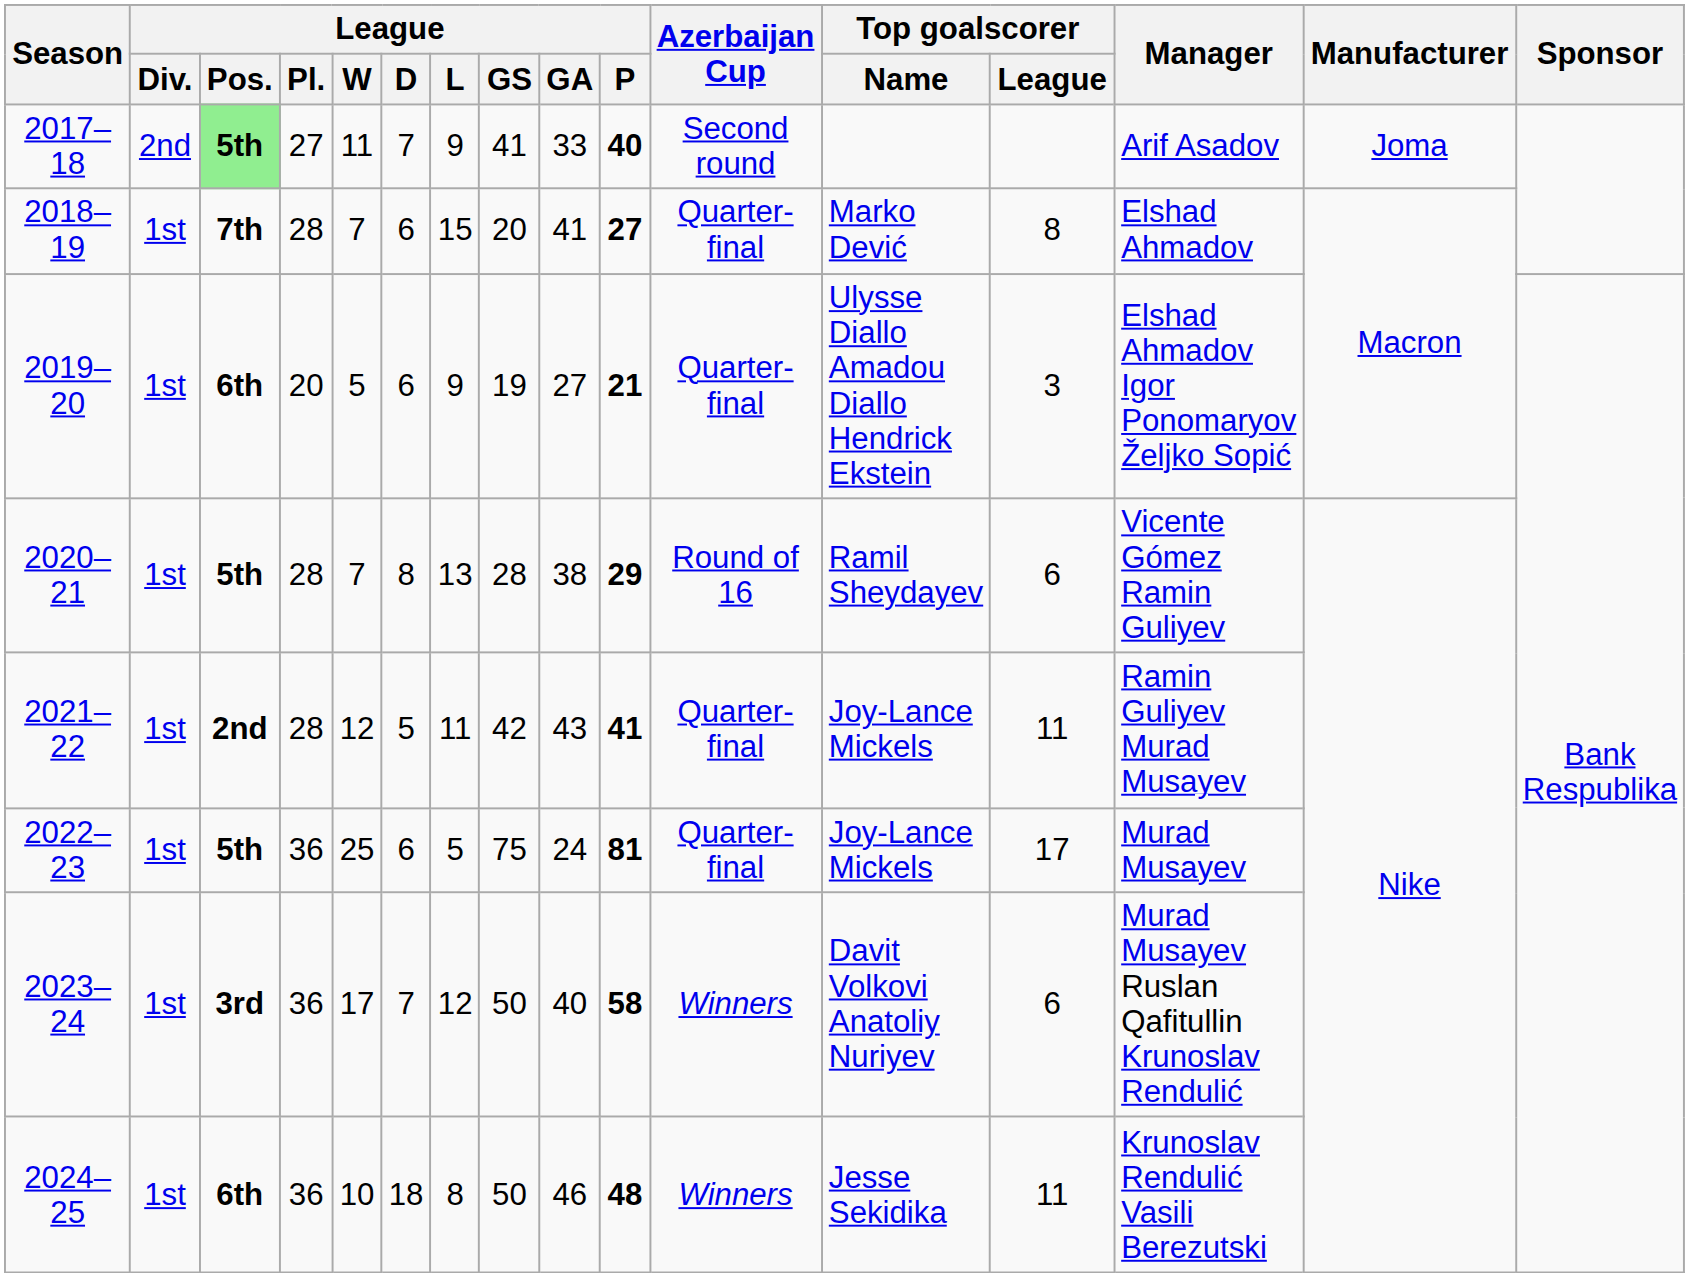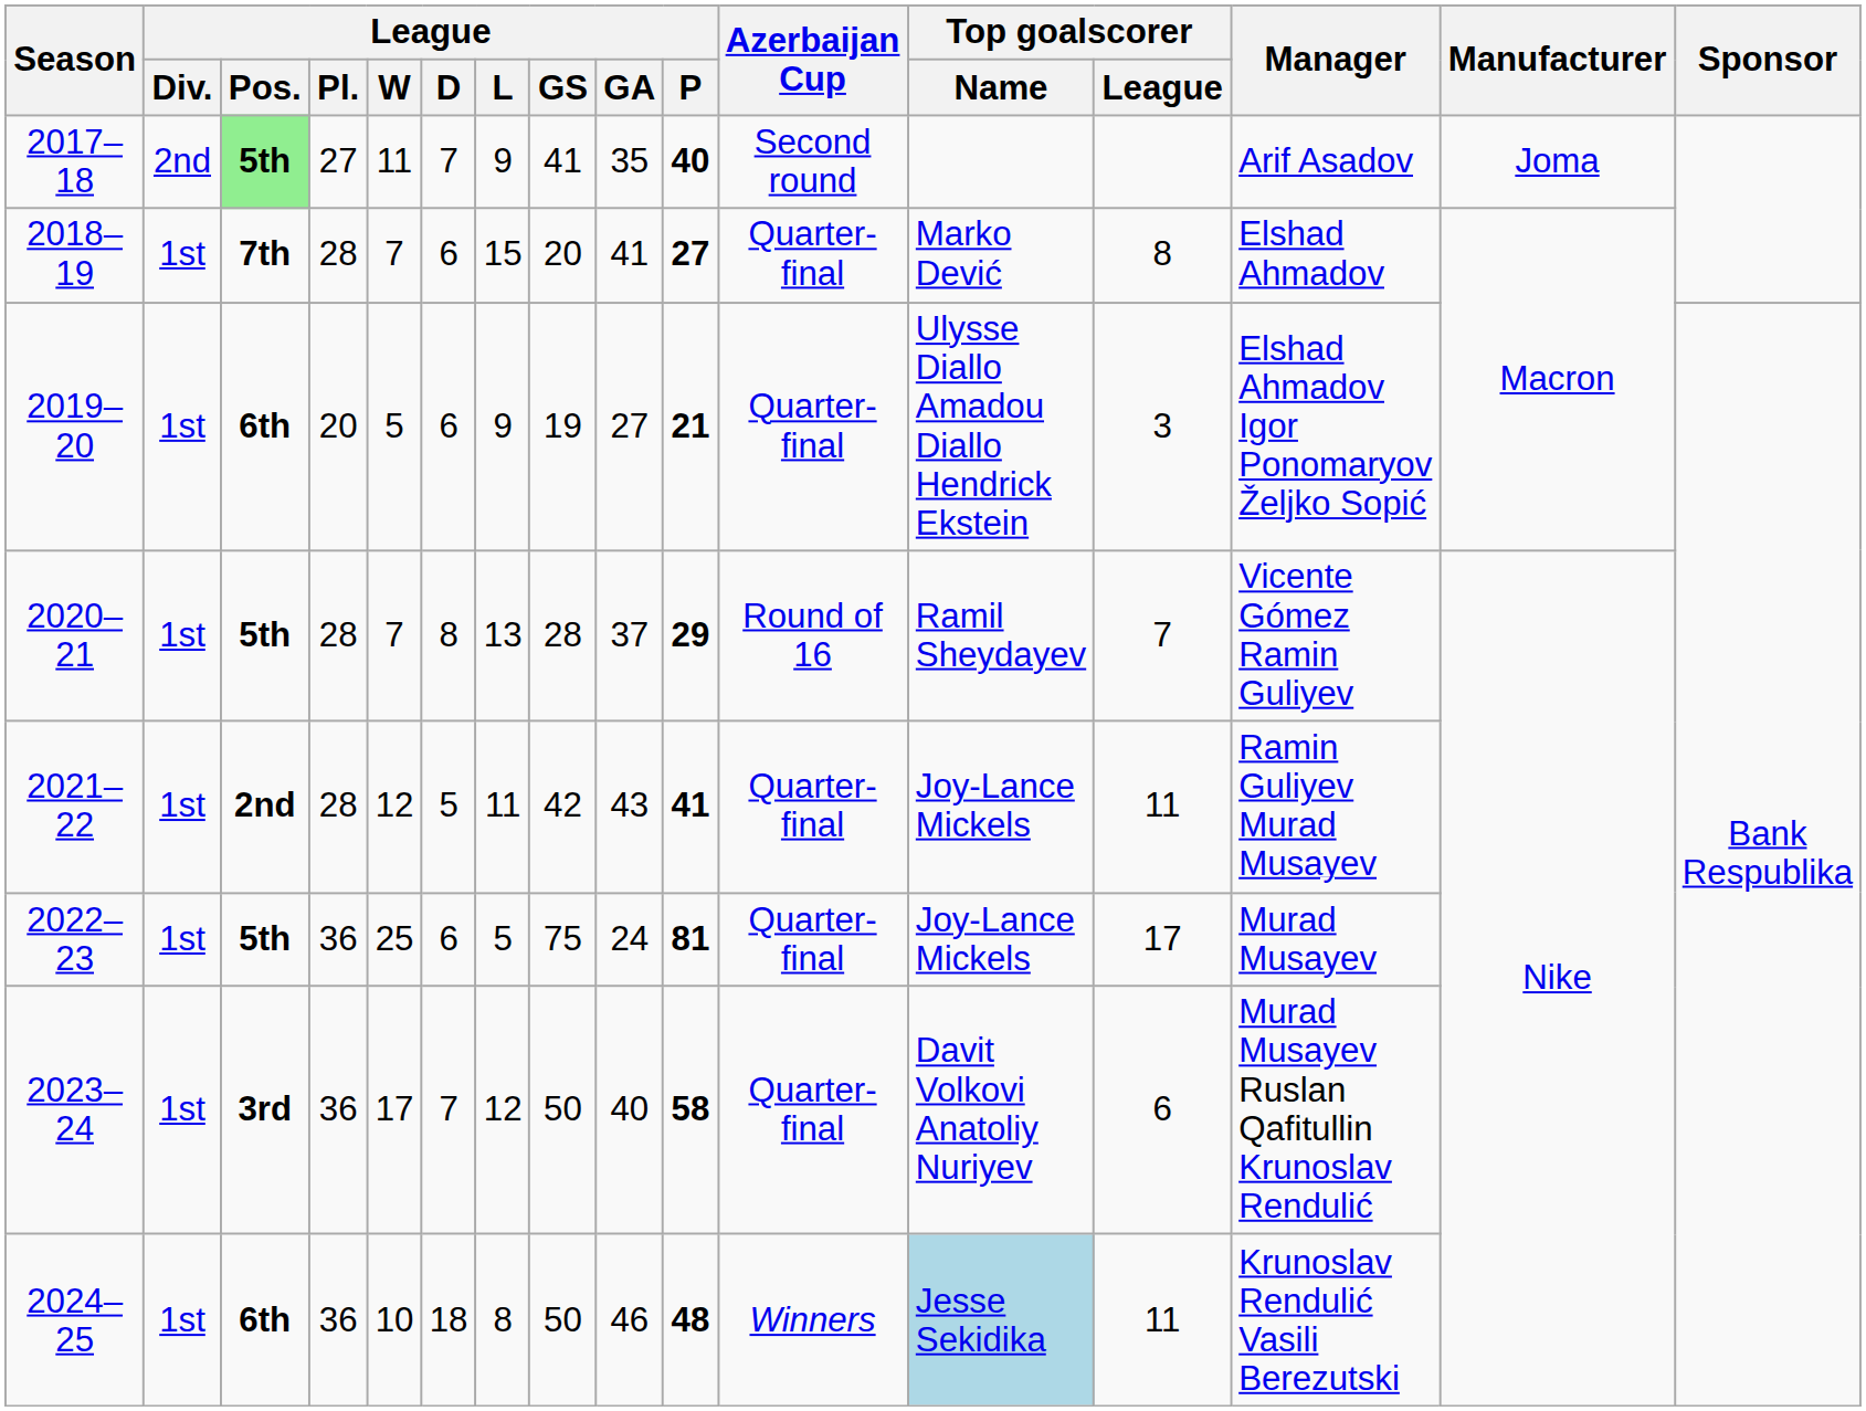 <table class="wikitable" style="text-align:center">
 <tr>
 <th rowspan="2">Season</th>
 <th colspan="9">League</th>
 <th rowspan="2"><a href='#'>Azerbaijan Cup</a></th>
 <th colspan="2">Top goalscorer</th>
 <th rowspan="2">Manager</th>
 <th rowspan="2">Manufacturer</th>
 <th rowspan="2">Sponsor</th>
 </tr>
 <tr>
 <th>Div.</th>
 <th>Pos.</th>
 <th>Pl.</th>
 <th>W</th>
 <th>D</th>
 <th>L</th>
 <th>GS</th>
 <th>GA</th>
 <th>P</th>
 <th>Name</th>
 <th>League</th>
 </tr>
 <tr>
 <td><a href='#'>2017–18</a></td>
 <td><a href='#'>2nd</a></td>
 <td bgcolor=lightgreen><strong>5th</strong></td>
 <td>27</td>
 <td>11</td>
 <td>7</td>
 <td>9</td>
 <td>41</td>
-<td>33</td>
+<td>35</td>
 <td><strong>40</strong></td>
 <td><a href='#'>Second round</a></td>
 <td align=left></td>
 <td></td>
 <td align=left> <a href='#'>Arif Asadov</a></td>
 <td><a href='#'>Joma</a></td>
 <td rowspan="2"></td>
 </tr>
 <tr>
 <td><a href='#'>2018–19</a></td>
 <td><a href='#'>1st</a></td>
 <td><strong>7th</strong></td>
 <td>28</td>
 <td>7</td>
 <td>6</td>
 <td>15</td>
 <td>20</td>
 <td>41</td>
 <td><strong>27</strong></td>
 <td><a href='#'>Quarter-final</a></td>
 <td align=left> <a href='#'>Marko Dević</a></td>
 <td>8</td>
 <td align=left> <a href='#'>Elshad Ahmadov</a></td>
 <td rowspan="2"><a href='#'>Macron</a></td>
 </tr>
 <tr>
 <td><a href='#'>2019–20</a></td>
 <td><a href='#'>1st</a></td>
 <td><strong>6th</strong></td>
 <td>20</td>
 <td>5</td>
 <td>6</td>
 <td>9</td>
 <td>19</td>
 <td>27</td>
 <td><strong>21</strong></td>
 <td><a href='#'>Quarter-final</a></td>
 <td align=left> <a href='#'>Ulysse Diallo</a> <br>  <a href='#'>Amadou Diallo</a> <br>  <a href='#'>Hendrick Ekstein</a></td>
 <td>3</td>
 <td align=left> <a href='#'>Elshad Ahmadov</a> <br>  <a href='#'>Igor Ponomaryov</a>  <br>  <a href='#'>Željko Sopić</a></td>
 <td rowspan="6"><a href='#'>Bank Respublika</a></td>
 </tr>
 <tr>
 <td><a href='#'>2020–21</a></td>
 <td><a href='#'>1st</a></td>
 <td><strong>5th</strong></td>
 <td>28</td>
 <td>7</td>
 <td>8</td>
 <td>13</td>
 <td>28</td>
-<td>38</td>
+<td>37</td>
 <td><strong>29</strong></td>
 <td><a href='#'>Round of 16</a></td>
 <td align=left> <a href='#'>Ramil Sheydayev</a></td>
-<td>6</td>
+<td>7</td>
 <td align=left> <a href='#'>Vicente Gómez</a> <br>  <a href='#'>Ramin Guliyev</a> </td>
 <td rowspan="5"><a href='#'>Nike</a></td>
 </tr>
 <tr>
 <td><a href='#'>2021–22</a></td>
 <td><a href='#'>1st</a></td>
 <td><strong>2nd</strong></td>
 <td>28</td>
 <td>12</td>
 <td>5</td>
 <td>11</td>
 <td>42</td>
 <td>43</td>
 <td><strong>41</strong></td>
 <td><a href='#'>Quarter-final</a></td>
 <td align=left> <a href='#'>Joy-Lance Mickels</a></td>
 <td>11</td>
 <td align=left> <a href='#'>Ramin Guliyev</a> <br>  <a href='#'>Murad Musayev</a></td>
 </tr>
 <tr>
 <td><a href='#'>2022–23</a></td>
 <td><a href='#'>1st</a></td>
 <td><strong>5th</strong></td>
 <td>36</td>
 <td>25</td>
 <td>6</td>
 <td>5</td>
 <td>75</td>
 <td>24</td>
 <td><strong>81</strong></td>
 <td><a href='#'>Quarter-final</a></td>
 <td align=left> <a href='#'>Joy-Lance Mickels</a></td>
 <td>17</td>
 <td align=left> <a href='#'>Murad Musayev</a></td>
 </tr>
 <tr>
 <td><a href='#'>2023–24</a></td>
 <td><a href='#'>1st</a></td>
 <td><strong>3rd</strong></td>
 <td>36</td>
 <td>17</td>
 <td>7</td>
 <td>12</td>
 <td>50</td>
 <td>40</td>
 <td><strong>58</strong></td>
-<td><a href='#'><em>Winners</em></a></td>
+<td><a href='#'>Quarter-final</a></td>
 <td align=left> <a href='#'>Davit Volkovi</a> <br>  <a href='#'>Anatoliy Nuriyev</a></td>
 <td>6</td>
 <td align=left> <a href='#'>Murad Musayev</a> <br>  Ruslan Qafitullin  <br>  <a href='#'>Krunoslav Rendulić</a></td>
 </tr>
 <tr>
 <td><a href='#'>2024–25</a></td>
 <td><a href='#'>1st</a></td>
 <td><strong>6th</strong></td>
 <td>36</td>
 <td>10</td>
 <td>18</td>
 <td>8</td>
 <td>50</td>
 <td>46</td>
 <td><strong>48</strong></td>
 <td><a href='#'><em>Winners</em></a></td>
-<td align=left><a href='#'>Jesse Sekidika</a></td>
+<td align=left style="background: lightblue;"><a href='#'>Jesse Sekidika</a></td>
 <td>11</td>
 <td align=left> <a href='#'>Krunoslav Rendulić</a> <br>  <a href='#'>Vasili Berezutski</a></td>
 </tr>
 </table>
